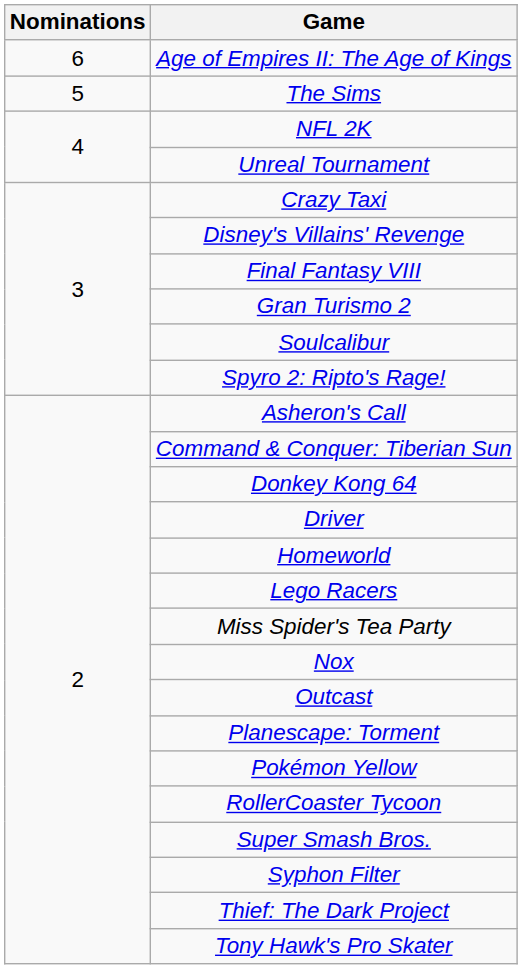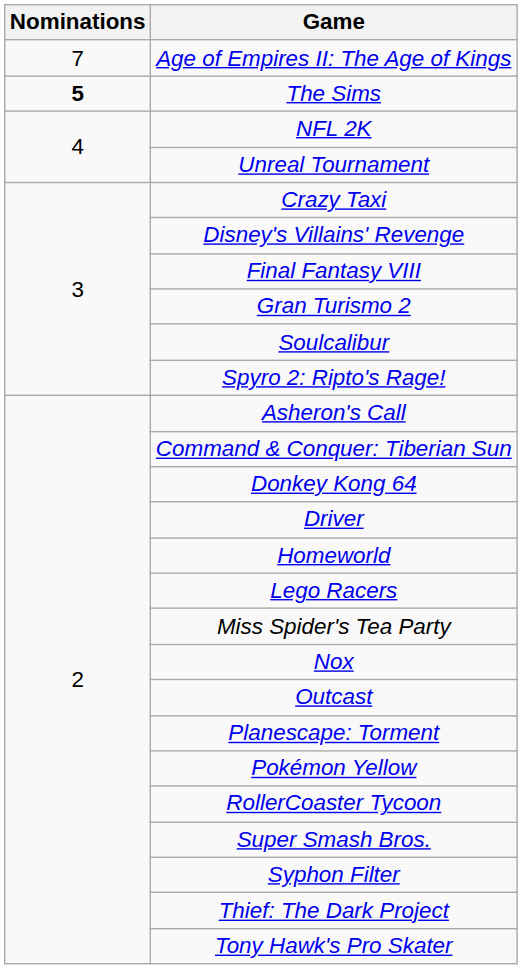 <table class="wikitable floatleft" rowspan="2" style="text-align:center;" background: #f6e39c;>
 <tr>
 <th scope="col" align="center">Nominations</th>
 <th scope="col" align="center">Game</th>
 </tr>
 <tr>
-<td>6</td>
+<td>7</td>
 <td><em><a href='#'>Age of Empires II: The Age of Kings</a></em></td>
 </tr>
 <tr>
-<td>5</td>
+<td><strong>5</strong></td>
 <td><em><a href='#'>The Sims</a></em></td>
 </tr>
 <tr>
 <td rowspan=2>4</td>
 <td><em><a href='#'>NFL 2K</a></em></td>
 </tr>
 <tr>
 <td><em><a href='#'>Unreal Tournament</a></em></td>
 </tr>
 <tr>
 <td rowspan=6>3</td>
 <td><em><a href='#'>Crazy Taxi</a></em></td>
 </tr>
 <tr>
 <td><em><a href='#'>Disney's Villains' Revenge</a></em></td>
 </tr>
 <tr>
 <td><em><a href='#'>Final Fantasy VIII</a></em></td>
 </tr>
 <tr>
 <td><em><a href='#'>Gran Turismo 2</a></em></td>
 </tr>
 <tr>
 <td><em><a href='#'>Soulcalibur</a></em></td>
 </tr>
 <tr>
 <td><em><a href='#'>Spyro 2: Ripto's Rage!</a></em></td>
 </tr>
 <tr>
 <td rowspan=16>2</td>
 <td><em><a href='#'>Asheron's Call</a></em></td>
 </tr>
 <tr>
 <td><em><a href='#'>Command & Conquer: Tiberian Sun</a></em></td>
 </tr>
 <tr>
 <td><em><a href='#'>Donkey Kong 64</a></em></td>
 </tr>
 <tr>
 <td><em><a href='#'>Driver</a></em></td>
 </tr>
 <tr>
 <td><em><a href='#'>Homeworld</a></em></td>
 </tr>
 <tr>
 <td><em><a href='#'>Lego Racers</a></em></td>
 </tr>
 <tr>
 <td><em>Miss Spider's Tea Party</em></td>
 </tr>
 <tr>
 <td><em><a href='#'>Nox</a></em></td>
 </tr>
 <tr>
 <td><em><a href='#'>Outcast</a></em></td>
 </tr>
 <tr>
 <td><em><a href='#'>Planescape: Torment</a></em></td>
 </tr>
 <tr>
 <td><em><a href='#'>Pokémon Yellow</a></em></td>
 </tr>
 <tr>
 <td><em><a href='#'>RollerCoaster Tycoon</a></em></td>
 </tr>
 <tr>
 <td><em><a href='#'>Super Smash Bros.</a></em></td>
 </tr>
 <tr>
 <td><em><a href='#'>Syphon Filter</a></em></td>
 </tr>
 <tr>
 <td><em><a href='#'>Thief: The Dark Project</a></em></td>
 </tr>
 <tr>
 <td><em><a href='#'>Tony Hawk's Pro Skater</a></em></td>
 </tr>
 </table>
